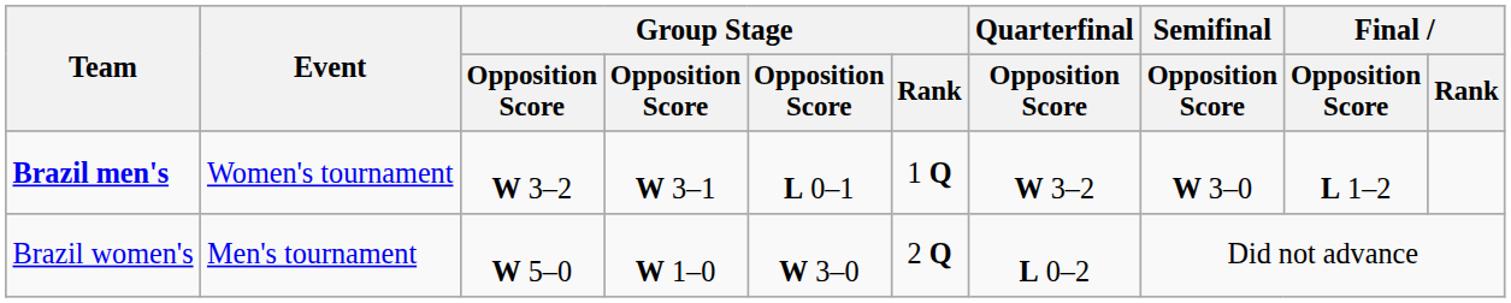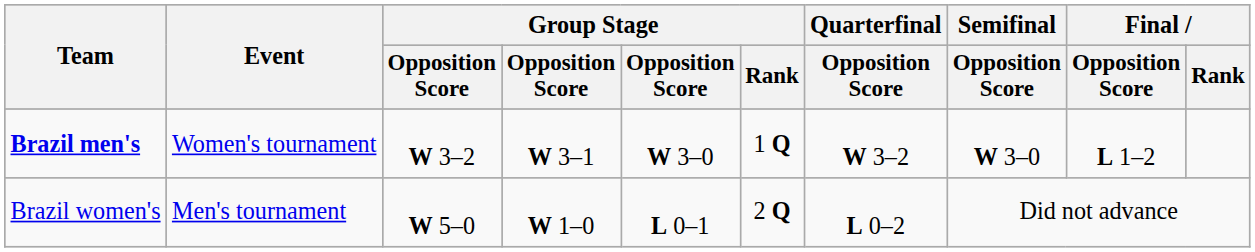 <table class="wikitable" style="font-size:90%">
 <tr>
 <th rowspan=2>Team</th>
 <th rowspan=2>Event</th>
 <th colspan=4>Group Stage</th>
 <th>Quarterfinal</th>
 <th>Semifinal</th>
 <th colspan=2>Final / </th>
 </tr>
 <tr style="font-size:95%">
 <th>Opposition<br>Score</th>
 <th>Opposition<br>Score</th>
 <th>Opposition<br>Score</th>
 <th>Rank</th>
 <th>Opposition<br>Score</th>
 <th>Opposition<br>Score</th>
 <th>Opposition<br>Score</th>
 <th>Rank</th>
 </tr>
 <tr align=center>
 <td align=left><strong><a href='#'>Brazil men's</a></strong></td>
 <td align=left><a href='#'>Women's tournament</a></td>
 <td><br><strong>W</strong> 3–2</td>
 <td><br><strong>W</strong> 3–1</td>
-<td><br><strong>L</strong> 0–1</td>
+<td><br><strong>W</strong> 3–0</td>
 <td>1 <strong>Q</strong></td>
 <td><br><strong>W</strong> 3–2</td>
 <td><br><strong>W</strong> 3–0</td>
 <td><br><strong>L</strong> 1–2</td>
 <td></td>
 </tr>
 <tr align=center>
 <td align=left><a href='#'>Brazil women's</a></td>
 <td align=left><a href='#'>Men's tournament</a></td>
 <td><br><strong>W</strong> 5–0</td>
 <td><br><strong>W</strong> 1–0</td>
-<td><br><strong>W</strong> 3–0</td>
+<td><br><strong>L</strong> 0–1</td>
 <td>2 <strong>Q</strong></td>
 <td><br><strong>L</strong> 0–2</td>
 <td colspan=3>Did not advance</td>
 </tr>
 </table>
